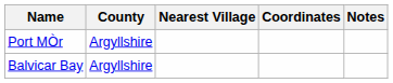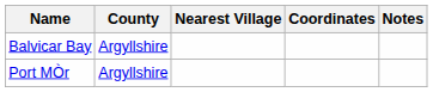 <table class="wikitable sortable" style="table-layout:fixed;background-color:#FEFEFE;font-size:95%;padding:0.30em;line-height:1.35em;">
 <tr>
 <th scope="col">Name</th>
 <th scope="col">County</th>
 <th scope="col">Nearest Village</th>
 <th scope="col" data-sort-type="number">Coordinates</th>
 <th scope="col">Notes</th>
 </tr>
 <tr>
+<td><a href='#'>Balvicar Bay</a></td>
+<td><a href='#'>Argyllshire</a></td>
+<td></td>
+<td></td>
+<td></td>
+</tr>
+<tr>
 <td><a href='#'>Port MÒr</a></td>
 <td><a href='#'>Argyllshire</a></td>
 <td></td>
 <td></td>
 <td></td>
 </tr>
-<tr>
-<td><a href='#'>Balvicar Bay</a></td>
-<td><a href='#'>Argyllshire</a></td>
-<td></td>
-<td></td>
-<td></td>
-</tr>
 </table>
